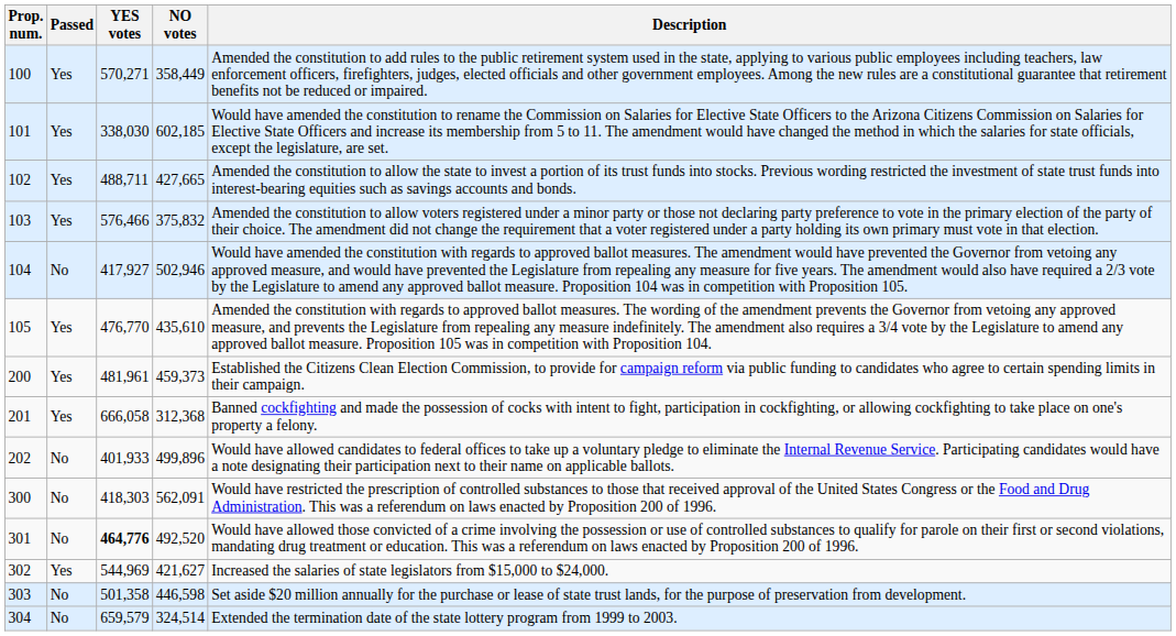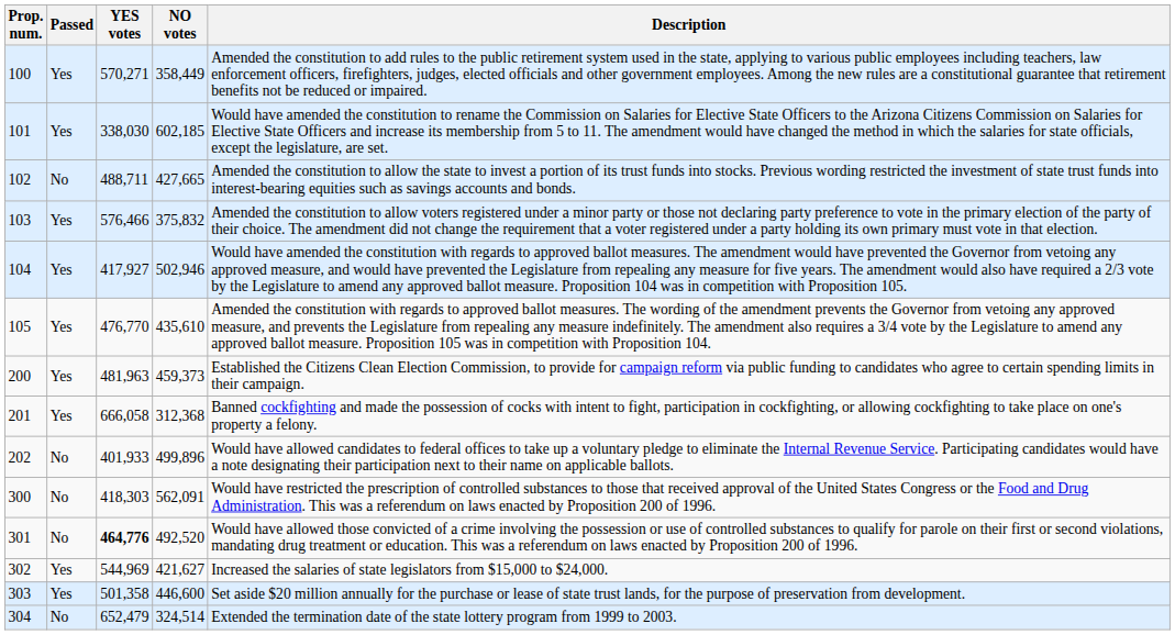 <table class="wikitable sortable">
 <tr>
 <th>Prop.<br>num.</th>
 <th>Passed</th>
 <th>YES<br>votes</th>
 <th>NO<br>votes</th>
 <th>Description</th>
 </tr>
 <tr bgcolor=#ddeeff>
 <td>100</td>
 <td> Yes</td>
 <td>570,271</td>
 <td>358,449</td>
 <td>Amended the constitution to add rules to the public retirement system used in the state, applying to various public employees including teachers, law enforcement officers, firefighters, judges, elected officials and other government employees.  Among the new rules are a constitutional guarantee that retirement benefits not be reduced or impaired.</td>
 </tr>
 <tr bgcolor=#ddeeff>
 <td>101</td>
 <td> Yes</td>
 <td>338,030</td>
 <td>602,185</td>
 <td>Would have amended the constitution to rename the Commission on Salaries for Elective State Officers to the Arizona Citizens Commission on Salaries for Elective State Officers and increase its membership from 5 to 11.  The amendment would have changed the method in which the salaries for state officials, except the legislature, are set.</td>
 </tr>
 <tr bgcolor=#ddeeff>
 <td>102</td>
-<td> Yes</td>
+<td> No</td>
 <td>488,711</td>
 <td>427,665</td>
 <td>Amended the constitution to allow the state to invest a portion of its trust funds into stocks.  Previous wording restricted the investment of state trust funds into interest-bearing equities such as savings accounts and bonds.</td>
 </tr>
 <tr bgcolor=#ddeeff>
 <td>103</td>
 <td> Yes</td>
 <td>576,466</td>
 <td>375,832</td>
 <td>Amended the constitution to allow voters registered under a minor party or those not declaring party preference to vote in the primary election of the party of their choice.  The amendment did not change the requirement that a voter registered under a party holding its own primary must vote in that election.</td>
 </tr>
 <tr bgcolor=#ddeeff>
 <td>104</td>
-<td> No</td>
+<td> Yes</td>
 <td>417,927</td>
 <td>502,946</td>
 <td>Would have amended the constitution with regards to approved ballot measures.  The amendment would have prevented the Governor from vetoing any approved measure, and would have prevented the Legislature from repealing any measure for five years.  The amendment would also have required a 2/3 vote by the Legislature to amend any approved ballot measure.  Proposition 104 was in competition with Proposition 105.</td>
 </tr>
 <tr>
 <td>105</td>
 <td> Yes</td>
 <td>476,770</td>
 <td>435,610</td>
 <td>Amended the constitution with regards to approved ballot measures.  The wording of the amendment prevents the Governor from vetoing any approved measure, and prevents the Legislature from repealing any measure indefinitely.  The amendment also requires a 3/4 vote by the Legislature to amend any approved ballot measure.  Proposition 105 was in competition with Proposition 104.</td>
 </tr>
 <tr>
 <td>200</td>
 <td> Yes</td>
-<td>481,961</td>
+<td>481,963</td>
 <td>459,373</td>
 <td>Established the Citizens Clean Election Commission, to provide for <a href='#'>campaign reform</a> via public funding to candidates who agree to certain spending limits in their campaign.</td>
 </tr>
 <tr>
 <td>201</td>
 <td> Yes</td>
 <td>666,058</td>
 <td>312,368</td>
 <td>Banned <a href='#'>cockfighting</a> and made the possession of cocks with intent to fight, participation in cockfighting, or allowing cockfighting to take place on one's property a felony.</td>
 </tr>
 <tr>
 <td>202</td>
 <td> No</td>
 <td>401,933</td>
 <td>499,896</td>
 <td>Would have allowed candidates to federal offices to take up a voluntary pledge to eliminate the <a href='#'>Internal Revenue Service</a>.  Participating candidates would have a note designating their participation next to their name on applicable ballots.</td>
 </tr>
 <tr>
 <td>300</td>
 <td> No</td>
 <td>418,303</td>
 <td>562,091</td>
 <td>Would have restricted the prescription of controlled substances to those that received approval of the United States Congress or the <a href='#'>Food and Drug Administration</a>.  This was a referendum on laws enacted by Proposition 200 of 1996.</td>
 </tr>
 <tr>
 <td>301</td>
 <td> No</td>
 <td><strong>464,776</strong></td>
 <td>492,520</td>
 <td>Would have allowed those convicted of a crime involving the possession or use of controlled substances to qualify for parole on their first or second violations, mandating drug treatment or education.  This was a referendum on laws enacted by Proposition 200 of 1996.</td>
 </tr>
 <tr>
 <td>302</td>
 <td> Yes</td>
 <td>544,969</td>
 <td>421,627</td>
 <td>Increased the salaries of state legislators from $15,000 to $24,000.</td>
 </tr>
 <tr bgcolor=#ddeeff>
 <td>303</td>
-<td> No</td>
+<td> Yes</td>
 <td>501,358</td>
-<td>446,598</td>
+<td>446,600</td>
 <td>Set aside $20 million annually for the purchase or lease of state trust lands, for the purpose of preservation from development.</td>
 </tr>
 <tr bgcolor=#ddeeff>
 <td>304</td>
 <td> No</td>
-<td>659,579</td>
+<td>652,479</td>
 <td>324,514</td>
 <td>Extended the termination date of the state lottery program from 1999 to 2003.</td>
 </tr>
 </table>
